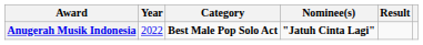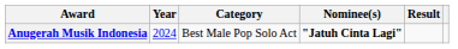 <table class="wikitable sortable plainrowheaders">
 <tr>
 <th scope="col">Award</th>
 <th scope="col">Year</th>
 <th scope="col">Category</th>
 <th scope="col">Nominee(s)</th>
 <th scope="col">Result</th>
 <th scope="col" class="unsortable"></th>
 </tr>
 <tr>
 <th scope="row"><a href='#'>Anugerah Musik Indonesia</a></th>
-<td style="text-align:center;"><a href='#'>2022</a></td>
-<td><strong>Best Male Pop Solo Act</strong></td>
+<td style="text-align:center;"><a href='#'>2024</a></td>
+<td>Best Male Pop Solo Act</td>
 <td><strong>"Jatuh Cinta Lagi"</strong></td>
 <td></td>
 <td style="text-align:center;"></td>
 </tr>
 </table>
